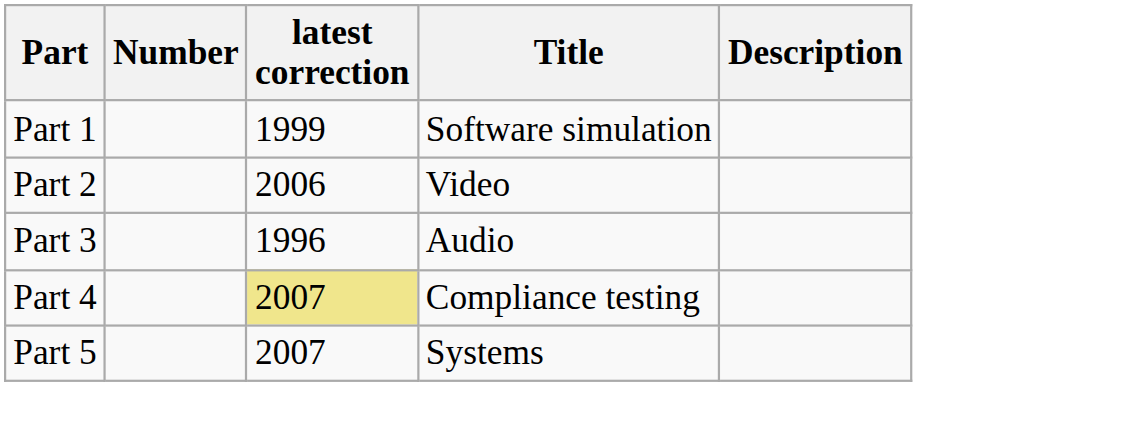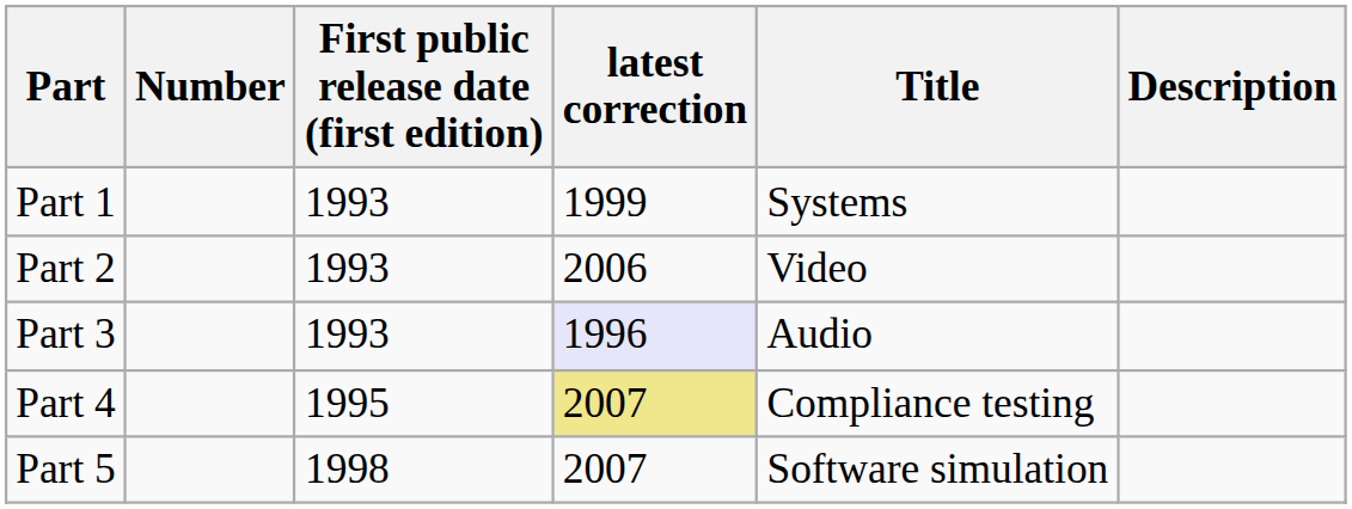 <table class="wikitable sortable">
 <tr>
 <th>Part</th>
 <th>Number</th>
+<th>First public<br>release date<br>(first edition)</th>
 <th>latest<br>correction</th>
 <th>Title</th>
 <th>Description</th>
 </tr>
 <tr>
 <td>Part 1</td>
 <td> </td>
+<td>1993</td>
 <td>1999</td>
-<td>Software simulation</td>
+<td>Systems</td>
 <td></td>
 </tr>
 <tr>
 <td>Part 2</td>
 <td> </td>
+<td>1993</td>
 <td>2006</td>
 <td>Video</td>
 <td></td>
 </tr>
 <tr>
 <td>Part 3</td>
 <td> </td>
-<td>1996</td>
+<td>1993</td>
+<td style="background: lavender;">1996</td>
 <td>Audio</td>
 <td></td>
 </tr>
 <tr>
 <td>Part 4</td>
 <td> </td>
+<td>1995</td>
 <td style="background: khaki;">2007</td>
 <td>Compliance testing</td>
 <td></td>
 </tr>
 <tr>
 <td>Part 5</td>
 <td> </td>
+<td>1998</td>
 <td>2007</td>
-<td>Systems</td>
+<td>Software simulation</td>
 <td></td>
 </tr>
 </table>
